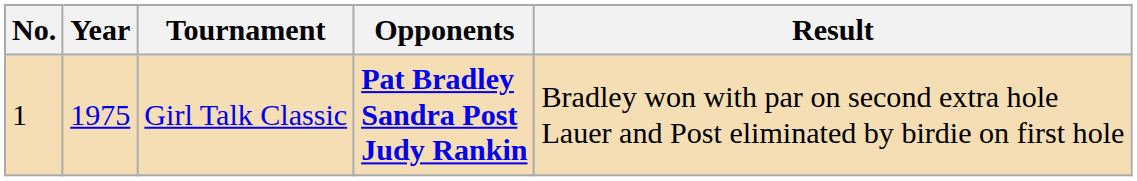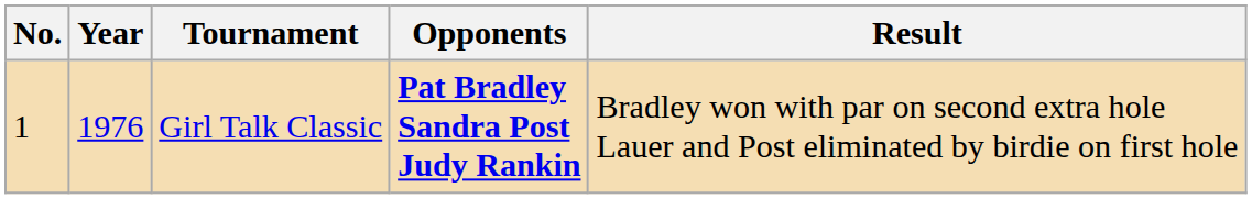 <table class="wikitable" style="font-size:95%;">
 <tr>
 <th>No.</th>
 <th>Year</th>
 <th>Tournament</th>
 <th>Opponents</th>
 <th>Result</th>
 </tr>
 <tr style="background:#F5DEB3;">
 <td>1</td>
-<td><a href='#'>1975</a></td>
+<td><a href='#'>1976</a></td>
 <td><a href='#'>Girl Talk Classic</a></td>
 <td><strong> <a href='#'>Pat Bradley</a><br> <a href='#'>Sandra Post</a><br> <a href='#'>Judy Rankin</a></strong></td>
 <td>Bradley won with par on second extra hole<br>Lauer and Post eliminated by birdie on first hole</td>
 </tr>
 </table>
